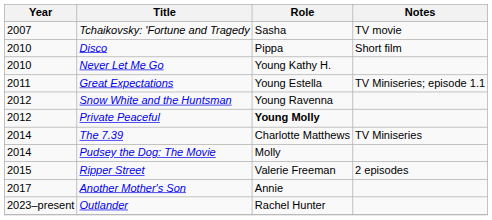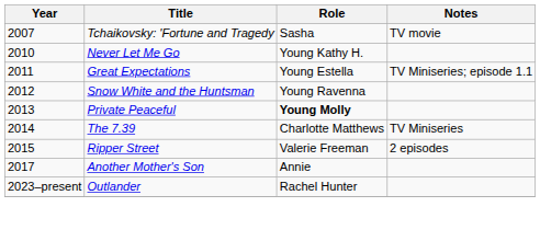 <table class="wikitable">
 <tr>
 <th>Year</th>
 <th>Title</th>
 <th>Role</th>
 <th>Notes</th>
 </tr>
 <tr>
 <td>2007</td>
 <td><em>Tchaikovsky: 'Fortune and Tragedy</em></td>
 <td>Sasha</td>
 <td>TV movie</td>
-</tr>
-<tr>
-<td>2010</td>
-<td><em><a href='#'>Disco</a></em></td>
-<td>Pippa</td>
-<td>Short film</td>
 </tr>
 <tr>
 <td>2010</td>
 <td><em><a href='#'>Never Let Me Go</a></em></td>
 <td>Young Kathy H.</td>
 <td></td>
 </tr>
 <tr>
 <td>2011</td>
 <td><em><a href='#'>Great Expectations</a></em></td>
 <td>Young Estella</td>
 <td>TV Miniseries; episode 1.1</td>
 </tr>
 <tr>
 <td>2012</td>
 <td><em><a href='#'>Snow White and the Huntsman</a></em></td>
 <td>Young Ravenna</td>
 <td></td>
 </tr>
 <tr>
-<td>2012</td>
+<td>2013</td>
 <td><em><a href='#'>Private Peaceful</a></em></td>
 <td><strong>Young Molly</strong></td>
 <td></td>
 </tr>
 <tr>
 <td>2014</td>
 <td><em><a href='#'>The 7.39</a></em></td>
 <td>Charlotte Matthews</td>
 <td>TV Miniseries</td>
-</tr>
-<tr>
-<td>2014</td>
-<td><em><a href='#'>Pudsey the Dog: The Movie</a></em></td>
-<td>Molly</td>
-<td></td>
 </tr>
 <tr>
 <td>2015</td>
 <td><em><a href='#'>Ripper Street</a></em></td>
 <td>Valerie Freeman</td>
 <td>2 episodes</td>
 </tr>
 <tr>
 <td>2017</td>
 <td><em><a href='#'>Another Mother's Son</a></em></td>
 <td>Annie</td>
 <td></td>
 </tr>
 <tr>
 <td>2023–present</td>
 <td><em><a href='#'>Outlander</a></em></td>
 <td>Rachel Hunter</td>
 <td></td>
 </tr>
 <tr>
 </tr>
 </table>
